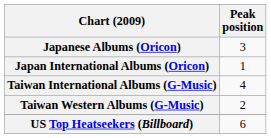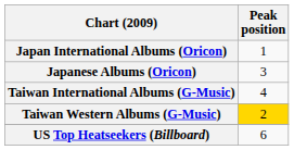 <table class="wikitable sortable plainrowheaders" style="text-align:center">
 <tr>
 <th scope="col">Chart (2009)</th>
 <th scope="col">Peak<br>position</th>
 </tr>
 <tr>
+<th scope="row">Japan International Albums (<a href='#'>Oricon</a>)</th>
+<td>1</td>
+</tr>
+<tr>
 <th scope="row">Japanese Albums (<a href='#'>Oricon</a>)</th>
 <td>3</td>
-</tr>
-<tr>
-<th scope="row">Japan International Albums (<a href='#'>Oricon</a>)</th>
-<td>1</td>
 </tr>
 <tr>
 <th scope="row">Taiwan International Albums (<a href='#'>G-Music</a>)</th>
 <td>4</td>
 </tr>
 <tr>
 <th scope="row">Taiwan Western Albums (<a href='#'>G-Music</a>)</th>
-<td>2</td>
+<td style="background: gold;">2</td>
 </tr>
 <tr>
 </tr>
 <tr>
 <th scope="row">US <a href='#'>Top Heatseekers</a> (<em>Billboard</em>)</th>
 <td>6</td>
 </tr>
 </table>
